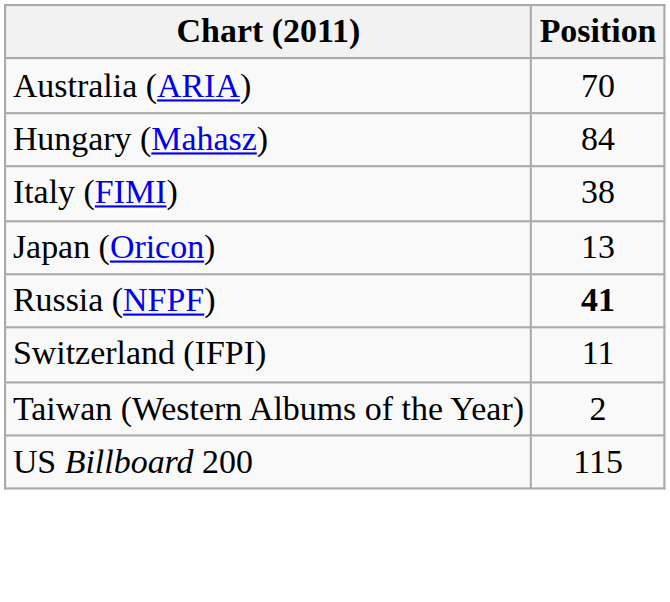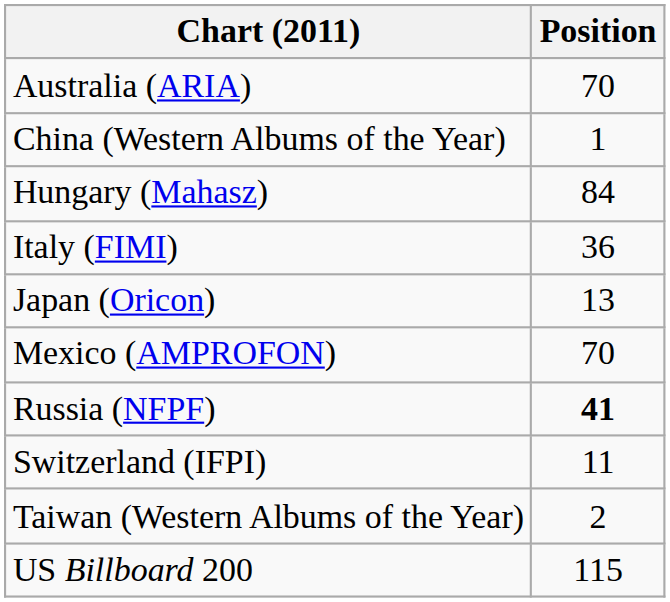 <table class="wikitable plainrowheaders sortable" style="text-align:left;">
 <tr>
 <th scope="col">Chart (2011)</th>
 <th scope="col">Position</th>
 </tr>
 <tr>
 <td align="left">Australia (<a href='#'>ARIA</a>)</td>
 <td style="text-align:center;">70</td>
 </tr>
 <tr>
+<td>China (Western Albums of the Year)</td>
+<td style="text-align:center;">1</td>
+</tr>
+<tr>
 <td>Hungary (<a href='#'>Mahasz</a>)</td>
 <td style="text-align:center;">84</td>
 </tr>
 <tr>
 <td>Italy (<a href='#'>FIMI</a>)</td>
-<td style="text-align:center;">38</td>
+<td style="text-align:center;">36</td>
 </tr>
 <tr>
 <td>Japan (<a href='#'>Oricon</a>)</td>
 <td style="text-align:center;">13</td>
+</tr>
+<tr>
+<td>Mexico (<a href='#'>AMPROFON</a>)</td>
+<td style="text-align:center;">70</td>
 </tr>
 <tr>
 <td>Russia (<a href='#'>NFPF</a>)</td>
 <td style="text-align:center;"><strong>41</strong></td>
 </tr>
 <tr>
 <td>Switzerland (IFPI)</td>
 <td style="text-align:center;">11</td>
 </tr>
 <tr>
 <td>Taiwan (Western Albums of the Year)</td>
 <td style="text-align:center;">2</td>
 </tr>
 <tr>
 <td>US <em>Billboard</em> 200</td>
 <td style="text-align:center;">115</td>
 </tr>
 </table>
